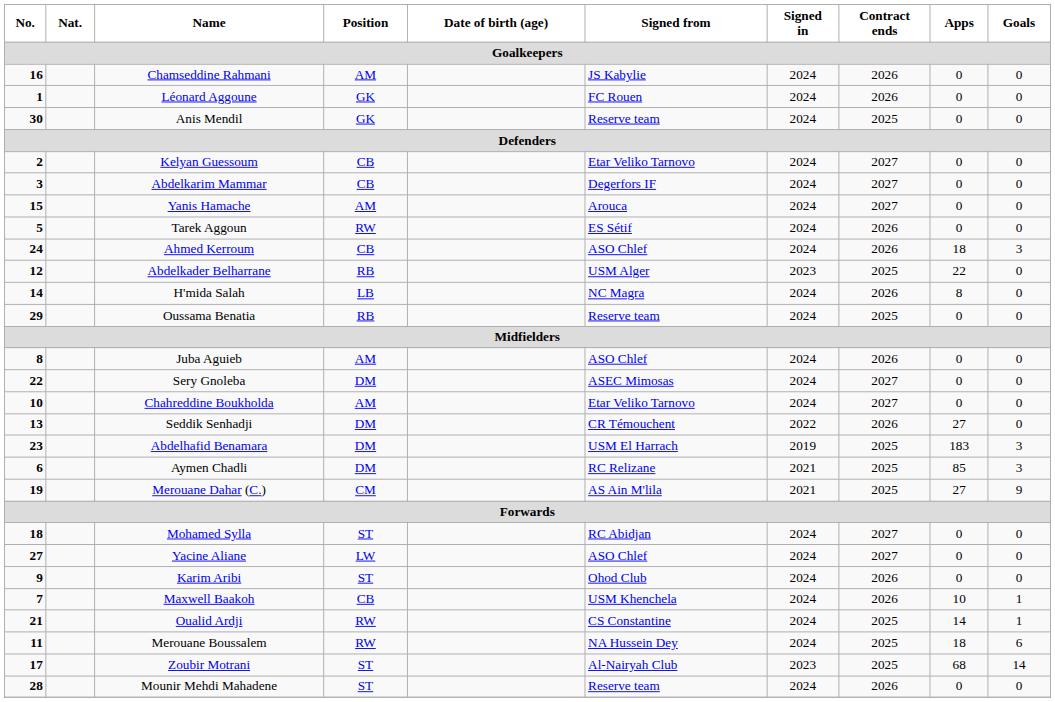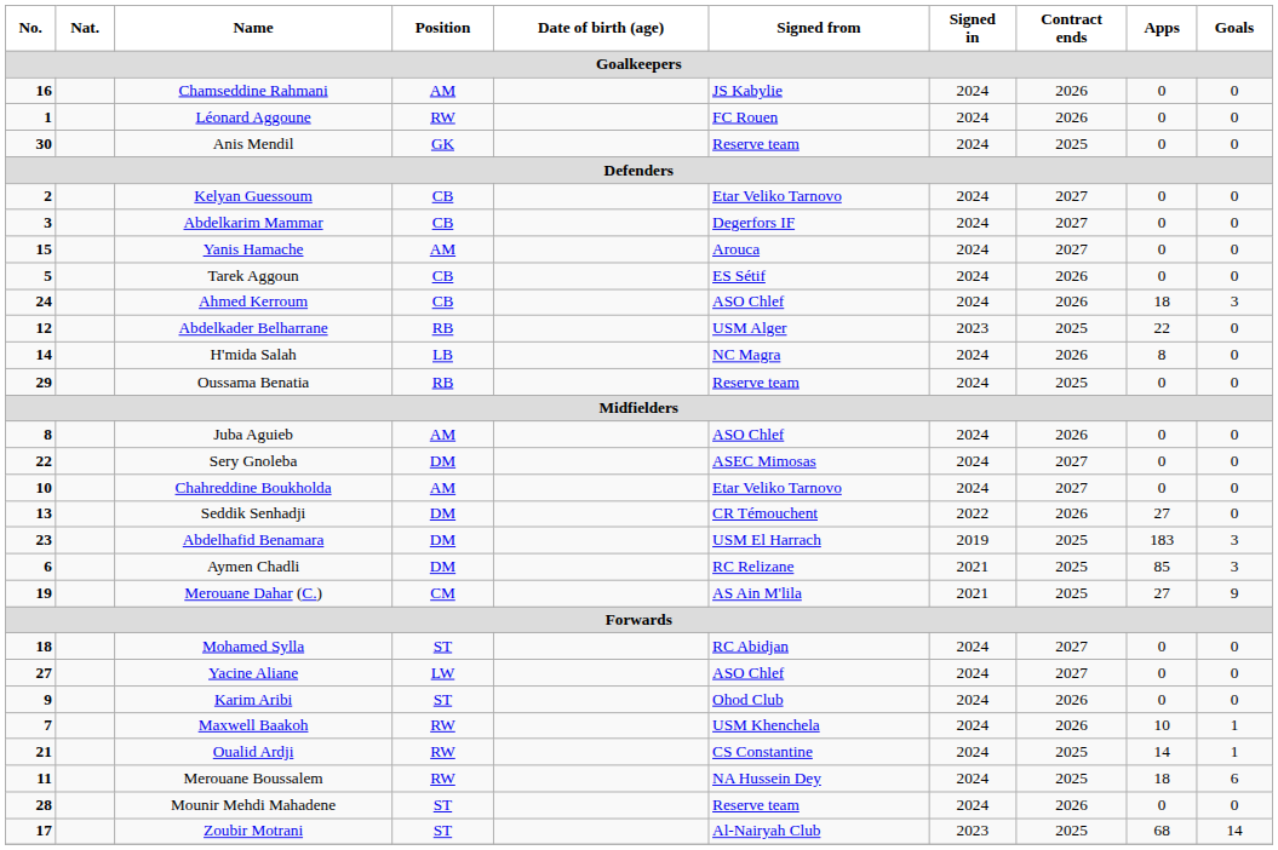 <table class="wikitable" style="text-align:center; font-size:90%; width:90%">
 <tr>
 <th style="background:white; color:black; text-align:center;">No.</th>
 <th style="background:white; color:black; text-align:center;">Nat.</th>
 <th style="background:white; color:black; text-align:center;">Name</th>
 <th style="background:white; color:black; text-align:center;">Position</th>
 <th style="background:white; color:black; text-align:center;">Date of birth (age)</th>
 <th style="background:white; color:black; text-align:center;">Signed from</th>
 <th style="background:white; color:black; text-align:center;">Signed<br>in</th>
 <th style="background:white; color:black; text-align:center;">Contract<br>ends</th>
 <th style="background:white; color:black; text-align:center;">Apps</th>
 <th style="background:white; color:black; text-align:center;">Goals</th>
 </tr>
 <tr>
 <th colspan=10 style="background:#DCDCDC; text-align:center;">Goalkeepers</th>
 </tr>
 <tr>
 <td style="text-align:right"><strong>16</strong></td>
 <td></td>
 <td><a href='#'>Chamseddine Rahmani</a></td>
 <td><a href='#'>AM</a></td>
 <td></td>
 <td style="text-align:left"> <a href='#'>JS Kabylie</a></td>
 <td>2024</td>
 <td>2026</td>
 <td>0</td>
 <td>0</td>
 </tr>
 <tr>
 <td style="text-align:right"><strong>1</strong></td>
 <td></td>
 <td><a href='#'>Léonard Aggoune</a></td>
-<td><a href='#'>GK</a></td>
+<td><a href='#'>RW</a></td>
 <td></td>
 <td style="text-align:left"> <a href='#'>FC Rouen</a></td>
 <td>2024</td>
 <td>2026</td>
 <td>0</td>
 <td>0</td>
 </tr>
 <tr>
 <td style="text-align:right"><strong>30</strong></td>
 <td></td>
 <td>Anis Mendil</td>
 <td><a href='#'>GK</a></td>
 <td></td>
 <td style="text-align:left"> <a href='#'>Reserve team</a></td>
 <td>2024</td>
 <td>2025</td>
 <td>0</td>
 <td>0</td>
 </tr>
 <tr>
 <th colspan=10 style="background:#DCDCDC; text-align:center;">Defenders</th>
 </tr>
 <tr>
 <td style="text-align:right"><strong>2</strong></td>
 <td></td>
 <td><a href='#'>Kelyan Guessoum</a></td>
 <td><a href='#'>CB</a></td>
 <td></td>
 <td style="text-align:left"> <a href='#'>Etar Veliko Tarnovo</a></td>
 <td>2024</td>
 <td>2027</td>
 <td>0</td>
 <td>0</td>
 </tr>
 <tr>
 <td style="text-align:right"><strong>3</strong></td>
 <td></td>
 <td><a href='#'>Abdelkarim Mammar</a></td>
 <td><a href='#'>CB</a></td>
 <td></td>
 <td style="text-align:left"> <a href='#'>Degerfors IF</a></td>
 <td>2024</td>
 <td>2027</td>
 <td>0</td>
 <td>0</td>
 </tr>
 <tr>
 <td style="text-align:right"><strong>15</strong></td>
 <td></td>
 <td><a href='#'>Yanis Hamache</a></td>
 <td><a href='#'>AM</a></td>
 <td></td>
 <td style="text-align:left"> <a href='#'>Arouca</a></td>
 <td>2024</td>
 <td>2027</td>
 <td>0</td>
 <td>0</td>
 </tr>
 <tr>
 <td style="text-align:right"><strong>5</strong></td>
 <td></td>
 <td>Tarek Aggoun</td>
-<td><a href='#'>RW</a></td>
+<td><a href='#'>CB</a></td>
 <td></td>
 <td style="text-align:left"> <a href='#'>ES Sétif</a></td>
 <td>2024</td>
 <td>2026</td>
 <td>0</td>
 <td>0</td>
 </tr>
 <tr>
 <td style="text-align:right"><strong>24</strong></td>
 <td></td>
 <td><a href='#'>Ahmed Kerroum</a></td>
 <td><a href='#'>CB</a></td>
 <td></td>
 <td style="text-align:left"> <a href='#'>ASO Chlef</a></td>
 <td>2024</td>
 <td>2026</td>
 <td>18</td>
 <td>3</td>
 </tr>
 <tr>
 <td style="text-align:right"><strong>12</strong></td>
 <td></td>
 <td><a href='#'>Abdelkader Belharrane</a></td>
 <td><a href='#'>RB</a></td>
 <td></td>
 <td style="text-align:left"> <a href='#'>USM Alger</a></td>
 <td>2023</td>
 <td>2025</td>
 <td>22</td>
 <td>0</td>
 </tr>
 <tr>
 <td style="text-align:right"><strong>14</strong></td>
 <td></td>
 <td>H'mida Salah</td>
 <td><a href='#'>LB</a></td>
 <td></td>
 <td style="text-align:left"> <a href='#'>NC Magra</a></td>
 <td>2024</td>
 <td>2026</td>
 <td>8</td>
 <td>0</td>
 </tr>
 <tr>
 <td style="text-align:right"><strong>29</strong></td>
 <td></td>
 <td>Oussama Benatia</td>
 <td><a href='#'>RB</a></td>
 <td></td>
 <td style="text-align:left"> <a href='#'>Reserve team</a></td>
 <td>2024</td>
 <td>2025</td>
 <td>0</td>
 <td>0</td>
 </tr>
 <tr>
 <th colspan=10 style="background:#DCDCDC; text-align:center;">Midfielders</th>
 </tr>
 <tr>
 <td style="text-align:right"><strong>8</strong></td>
 <td></td>
 <td>Juba Aguieb</td>
 <td><a href='#'>AM</a></td>
 <td></td>
 <td style="text-align:left"> <a href='#'>ASO Chlef</a></td>
 <td>2024</td>
 <td>2026</td>
 <td>0</td>
 <td>0</td>
 </tr>
 <tr>
 <td style="text-align:right"><strong>22</strong></td>
 <td></td>
 <td>Sery Gnoleba</td>
 <td><a href='#'>DM</a></td>
 <td></td>
 <td style="text-align:left"> <a href='#'>ASEC Mimosas</a></td>
 <td>2024</td>
 <td>2027</td>
 <td>0</td>
 <td>0</td>
 </tr>
 <tr>
 <td style="text-align:right"><strong>10</strong></td>
 <td></td>
 <td><a href='#'>Chahreddine Boukholda</a></td>
 <td><a href='#'>AM</a></td>
 <td></td>
 <td style="text-align:left"> <a href='#'>Etar Veliko Tarnovo</a></td>
 <td>2024</td>
 <td>2027</td>
 <td>0</td>
 <td>0</td>
 </tr>
 <tr>
 <td style="text-align:right"><strong>13</strong></td>
 <td></td>
 <td>Seddik Senhadji</td>
 <td><a href='#'>DM</a></td>
 <td></td>
 <td style="text-align:left"> <a href='#'>CR Témouchent</a></td>
 <td>2022</td>
 <td>2026</td>
 <td>27</td>
 <td>0</td>
 </tr>
 <tr>
 <td style="text-align:right"><strong>23</strong></td>
 <td></td>
 <td><a href='#'>Abdelhafid Benamara</a></td>
 <td><a href='#'>DM</a></td>
 <td></td>
 <td style="text-align:left"> <a href='#'>USM El Harrach</a></td>
 <td>2019</td>
 <td>2025</td>
 <td>183</td>
 <td>3</td>
 </tr>
 <tr>
 <td style="text-align:right"><strong>6</strong></td>
 <td></td>
 <td>Aymen Chadli</td>
 <td><a href='#'>DM</a></td>
 <td></td>
 <td style="text-align:left"> <a href='#'>RC Relizane</a></td>
 <td>2021</td>
 <td>2025</td>
 <td>85</td>
 <td>3</td>
 </tr>
 <tr>
 <td style="text-align:right"><strong>19</strong></td>
 <td></td>
 <td><a href='#'>Merouane Dahar</a> (<a href='#'>C.</a>)</td>
 <td><a href='#'>CM</a></td>
 <td></td>
 <td style="text-align:left"> <a href='#'>AS Ain M'lila</a></td>
 <td>2021</td>
 <td>2025</td>
 <td>27</td>
 <td>9</td>
 </tr>
 <tr>
 <th colspan=10 style="background:#DCDCDC; text-align:center;">Forwards</th>
 </tr>
 <tr>
 <td style="text-align:right"><strong>18</strong></td>
 <td></td>
 <td><a href='#'>Mohamed Sylla</a></td>
 <td><a href='#'>ST</a></td>
 <td></td>
 <td style="text-align:left"> <a href='#'>RC Abidjan</a></td>
 <td>2024</td>
 <td>2027</td>
 <td>0</td>
 <td>0</td>
 </tr>
 <tr>
 <td style="text-align:right"><strong>27</strong></td>
 <td></td>
 <td><a href='#'>Yacine Aliane</a></td>
 <td><a href='#'>LW</a></td>
 <td></td>
 <td style="text-align:left"> <a href='#'>ASO Chlef</a></td>
 <td>2024</td>
 <td>2027</td>
 <td>0</td>
 <td>0</td>
 </tr>
 <tr>
 <td style="text-align:right"><strong>9</strong></td>
 <td></td>
 <td><a href='#'>Karim Aribi</a></td>
 <td><a href='#'>ST</a></td>
 <td></td>
 <td style="text-align:left"> <a href='#'>Ohod Club</a></td>
 <td>2024</td>
 <td>2026</td>
 <td>0</td>
 <td>0</td>
 </tr>
 <tr>
 <td style="text-align:right"><strong>7</strong></td>
 <td></td>
 <td><a href='#'>Maxwell Baakoh</a></td>
-<td><a href='#'>CB</a></td>
+<td><a href='#'>RW</a></td>
 <td></td>
 <td style="text-align:left"> <a href='#'>USM Khenchela</a></td>
 <td>2024</td>
 <td>2026</td>
 <td>10</td>
 <td>1</td>
 </tr>
 <tr>
 <td style="text-align:right"><strong>21</strong></td>
 <td></td>
 <td><a href='#'>Oualid Ardji</a></td>
 <td><a href='#'>RW</a></td>
 <td></td>
 <td style="text-align:left"> <a href='#'>CS Constantine</a></td>
 <td>2024</td>
 <td>2025</td>
 <td>14</td>
 <td>1</td>
 </tr>
 <tr>
 <td style="text-align:right"><strong>11</strong></td>
 <td></td>
 <td>Merouane Boussalem</td>
 <td><a href='#'>RW</a></td>
 <td></td>
 <td style="text-align:left"> <a href='#'>NA Hussein Dey</a></td>
 <td>2024</td>
 <td>2025</td>
 <td>18</td>
 <td>6</td>
 </tr>
 <tr>
+<td style="text-align:right"><strong>28</strong></td>
+<td></td>
+<td>Mounir Mehdi Mahadene</td>
+<td><a href='#'>ST</a></td>
+<td></td>
+<td style="text-align:left"> <a href='#'>Reserve team</a></td>
+<td>2024</td>
+<td>2026</td>
+<td>0</td>
+<td>0</td>
+</tr>
+<tr>
 <td style="text-align:right"><strong>17</strong></td>
 <td></td>
 <td><a href='#'>Zoubir Motrani</a></td>
 <td><a href='#'>ST</a></td>
 <td></td>
 <td style="text-align:left"> <a href='#'>Al-Nairyah Club</a></td>
 <td>2023</td>
 <td>2025</td>
 <td>68</td>
 <td>14</td>
 </tr>
 <tr>
-<td style="text-align:right"><strong>28</strong></td>
-<td></td>
-<td>Mounir Mehdi Mahadene</td>
-<td><a href='#'>ST</a></td>
-<td></td>
-<td style="text-align:left"> <a href='#'>Reserve team</a></td>
-<td>2024</td>
-<td>2026</td>
-<td>0</td>
-<td>0</td>
-</tr>
-<tr>
 </tr>
 </table>
